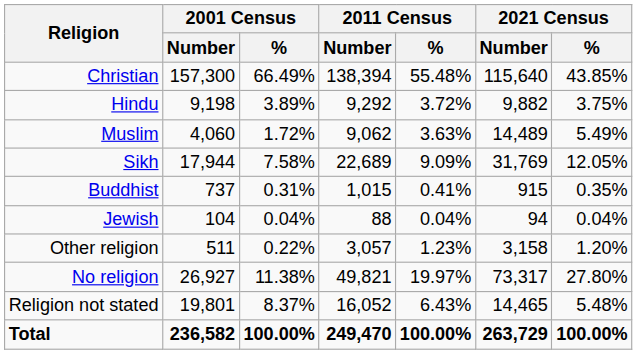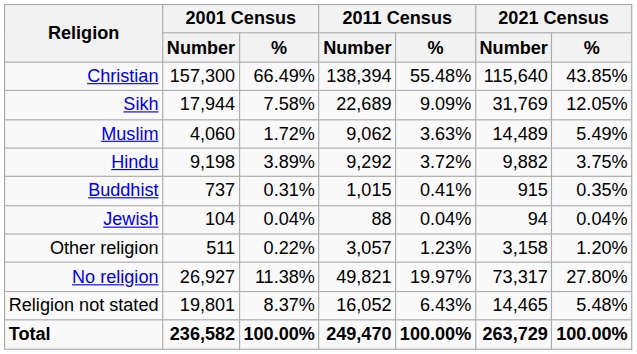 <table class="wikitable sortable" style="text-align:right">
 <tr>
 <th rowspan="2">Religion</th>
 <th colspan="2">2001 Census </th>
 <th colspan="2">2011 Census </th>
 <th colspan="2">2021 Census </th>
 </tr>
 <tr>
 <th>Number</th>
 <th>%</th>
 <th>Number</th>
 <th>%</th>
 <th>Number</th>
 <th>%</th>
 </tr>
 <tr>
 <td><a href='#'>Christian</a></td>
 <td>157,300</td>
 <td>66.49%</td>
 <td>138,394</td>
 <td>55.48%</td>
 <td>115,640</td>
 <td>43.85%</td>
 </tr>
 <tr>
-<td><a href='#'>Hindu</a></td>
-<td>9,198</td>
-<td>3.89%</td>
-<td>9,292</td>
-<td>3.72%</td>
-<td>9,882</td>
-<td>3.75%</td>
+<td><a href='#'>Sikh</a></td>
+<td>17,944</td>
+<td>7.58%</td>
+<td>22,689</td>
+<td>9.09%</td>
+<td>31,769</td>
+<td>12.05%</td>
 </tr>
 <tr>
 <td><a href='#'>Muslim</a></td>
 <td>4,060</td>
 <td>1.72%</td>
 <td>9,062</td>
 <td>3.63%</td>
 <td>14,489</td>
 <td>5.49%</td>
 </tr>
 <tr>
-<td><a href='#'>Sikh</a></td>
-<td>17,944</td>
-<td>7.58%</td>
-<td>22,689</td>
-<td>9.09%</td>
-<td>31,769</td>
-<td>12.05%</td>
+<td><a href='#'>Hindu</a></td>
+<td>9,198</td>
+<td>3.89%</td>
+<td>9,292</td>
+<td>3.72%</td>
+<td>9,882</td>
+<td>3.75%</td>
 </tr>
 <tr>
 <td><a href='#'>Buddhist</a></td>
 <td>737</td>
 <td>0.31%</td>
 <td>1,015</td>
 <td>0.41%</td>
 <td>915</td>
 <td>0.35%</td>
 </tr>
 <tr>
 <td><a href='#'>Jewish</a></td>
 <td>104</td>
 <td>0.04%</td>
 <td>88</td>
 <td>0.04%</td>
 <td>94</td>
 <td>0.04%</td>
 </tr>
 <tr>
 <td>Other religion</td>
 <td>511</td>
 <td>0.22%</td>
 <td>3,057</td>
 <td>1.23%</td>
 <td>3,158</td>
 <td>1.20%</td>
 </tr>
 <tr>
 <td><a href='#'>No religion</a></td>
 <td>26,927</td>
 <td>11.38%</td>
 <td>49,821</td>
 <td>19.97%</td>
 <td>73,317</td>
 <td>27.80%</td>
 </tr>
 <tr>
 <td>Religion not stated</td>
 <td>19,801</td>
 <td>8.37%</td>
 <td>16,052</td>
 <td>6.43%</td>
 <td>14,465</td>
 <td>5.48%</td>
 </tr>
 <tr>
 <td style="text-align:left"><strong>Total</strong></td>
 <td><strong>236,582</strong></td>
 <td><strong>100.00%</strong></td>
 <td><strong>249,470</strong></td>
 <td><strong>100.00%</strong></td>
 <td><strong>263,729</strong></td>
 <td><strong>100.00%</strong></td>
 </tr>
 </table>
